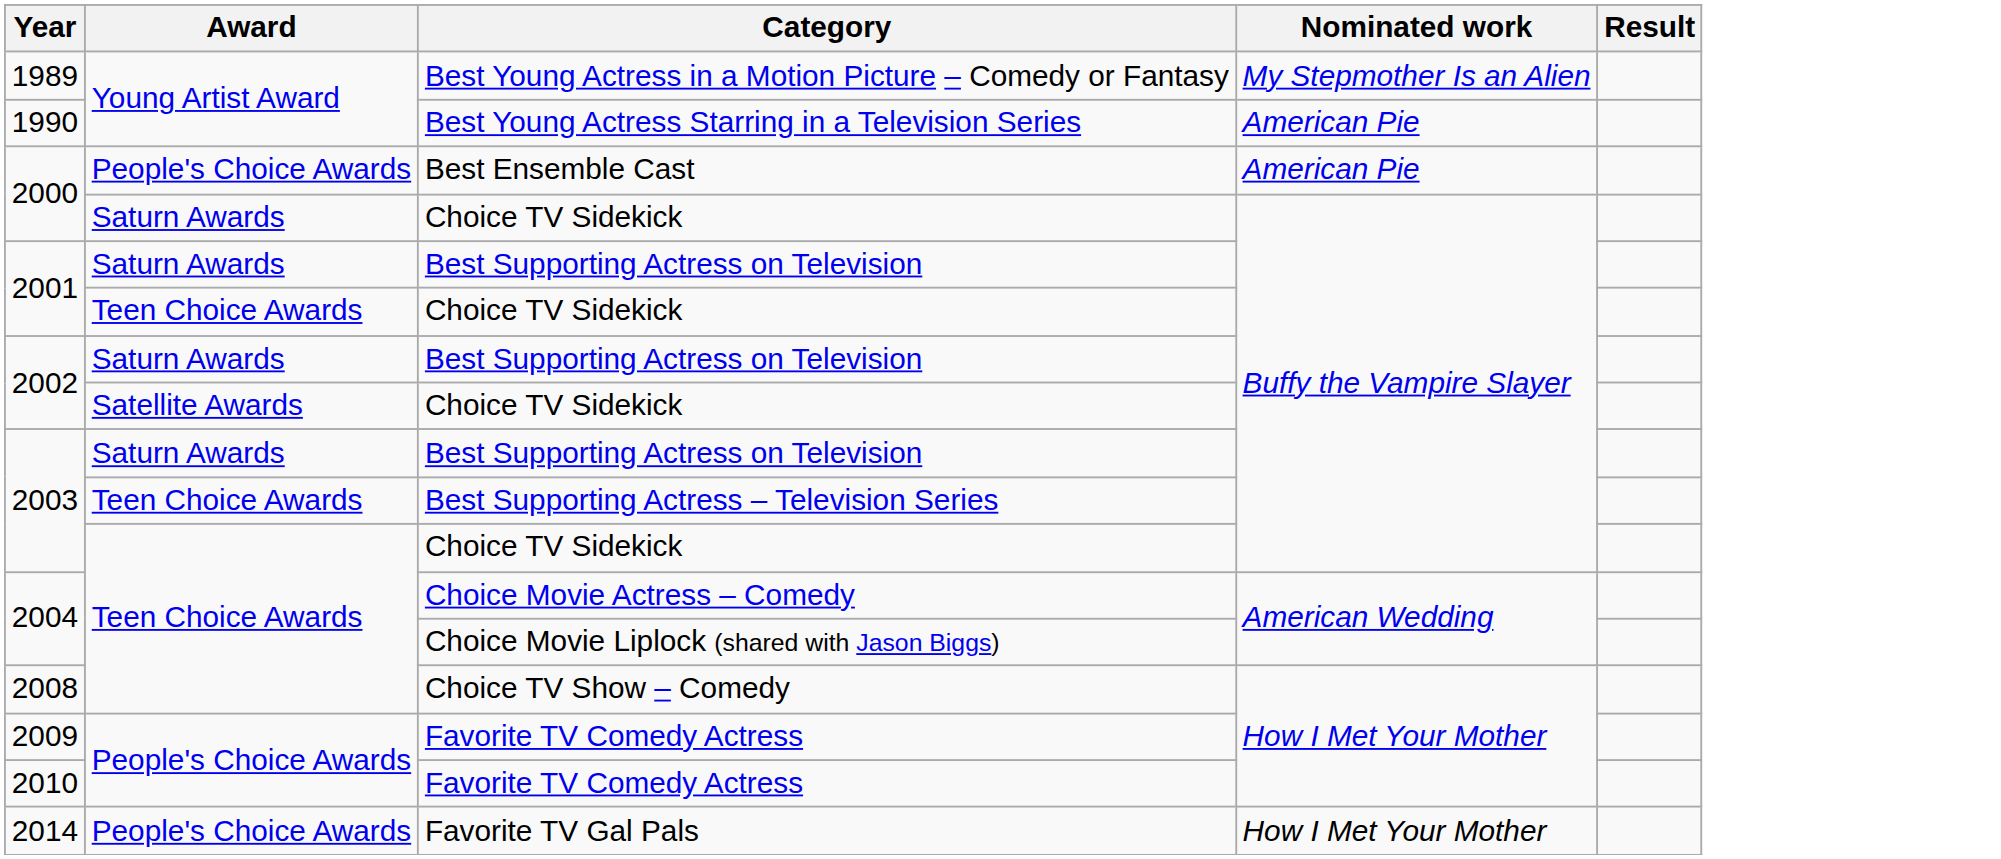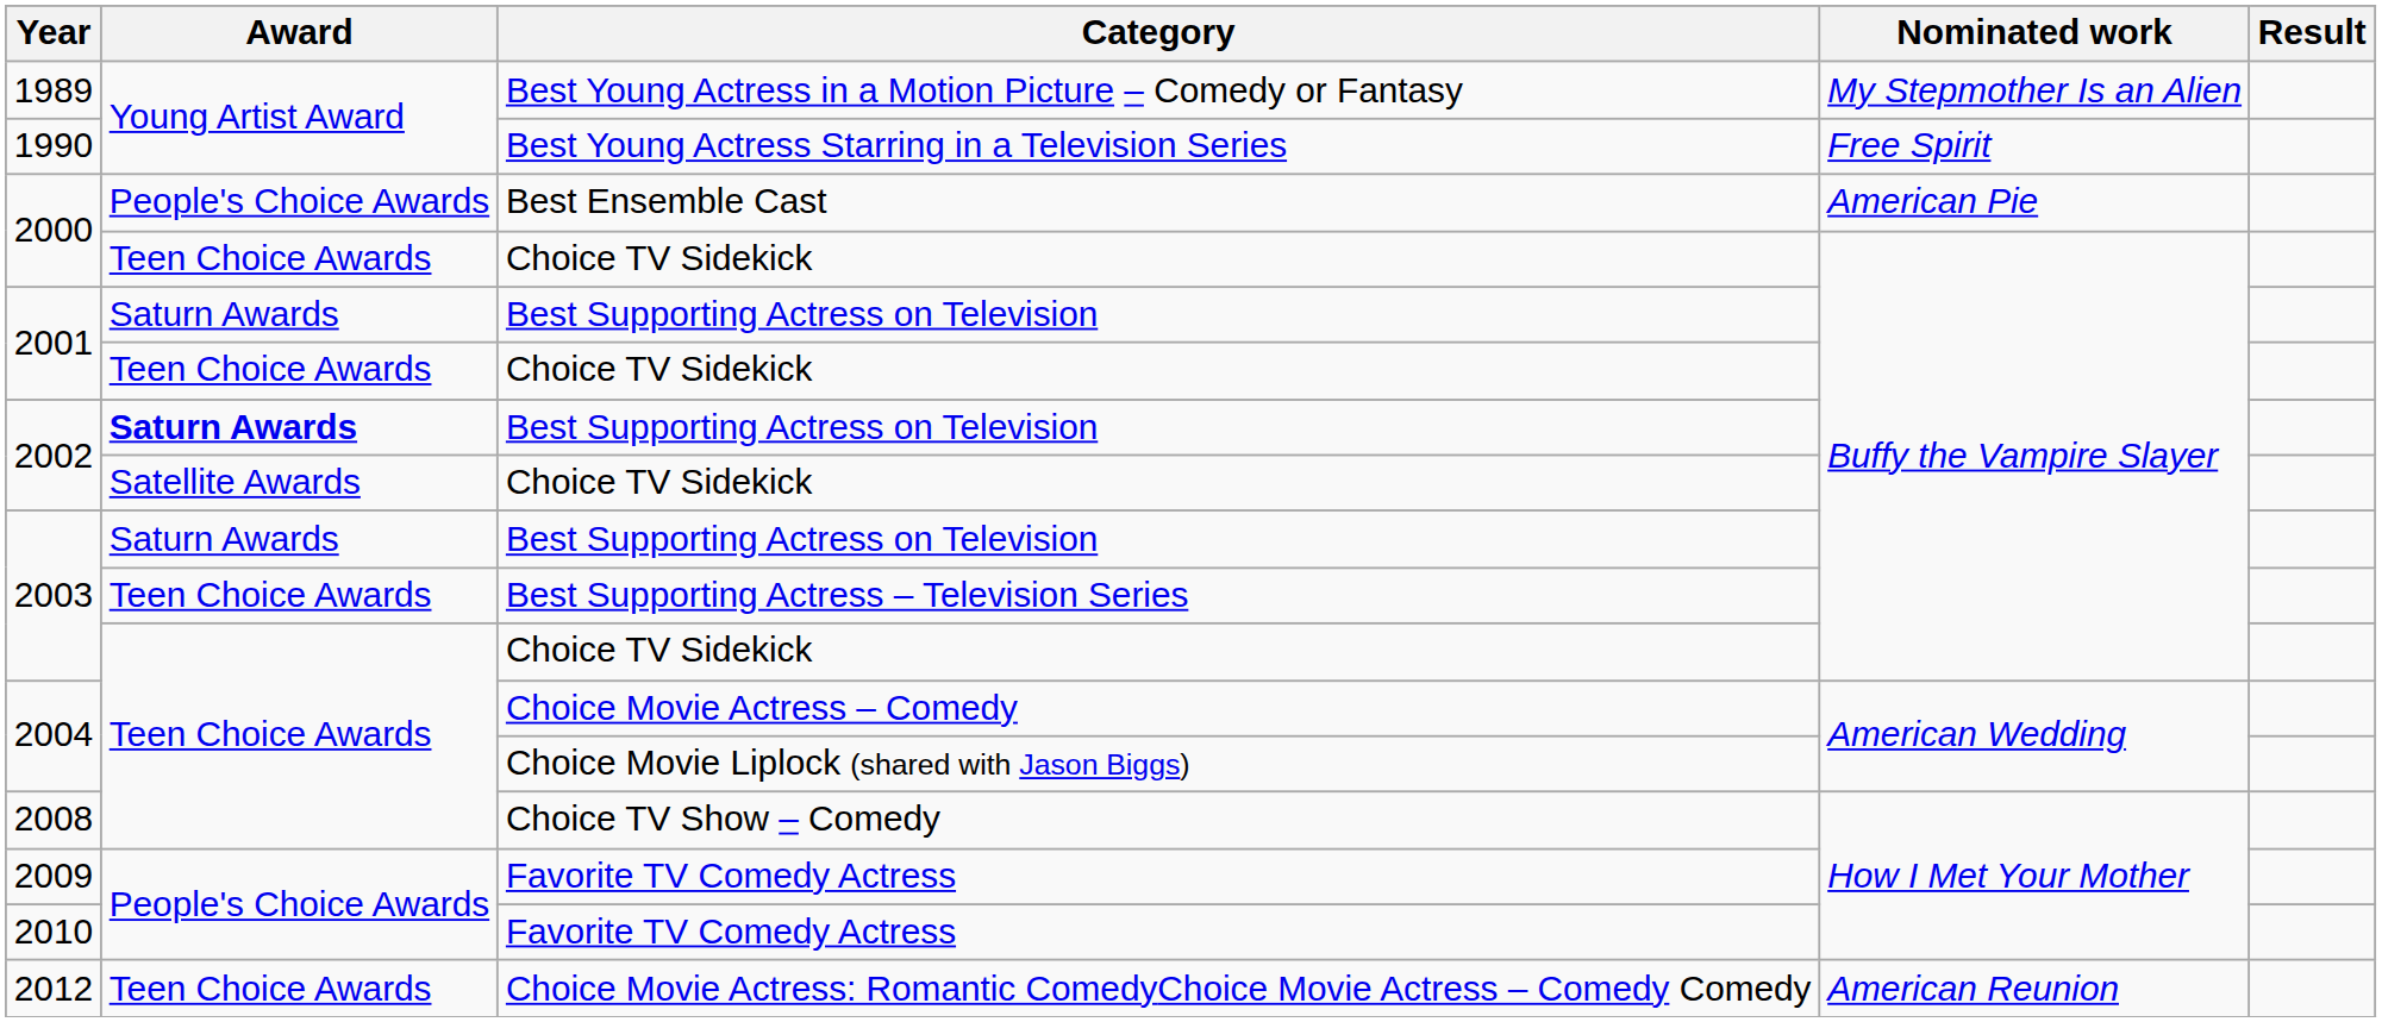 <table class="wikitable">
 <tr>
 <th>Year</th>
 <th>Award</th>
 <th>Category</th>
 <th>Nominated work</th>
 <th>Result</th>
 </tr>
 <tr>
 <td>1989</td>
 <td rowspan="2"><a href='#'>Young Artist Award</a></td>
 <td><a href='#'>Best Young Actress in a Motion Picture</a> <a href='#'>–</a> Comedy or Fantasy</td>
 <td><em><a href='#'>My Stepmother Is an Alien</a></em></td>
 <td></td>
 </tr>
 <tr>
 <td>1990</td>
 <td><a href='#'>Best Young Actress Starring in a Television Series</a></td>
-<td><em><a href='#'>American Pie</a></em></td>
+<td><em><a href='#'>Free Spirit</a></em></td>
 <td></td>
 </tr>
 <tr>
 <td rowspan="2">2000</td>
 <td><a href='#'>People's Choice Awards</a></td>
 <td>Best Ensemble Cast</td>
 <td><em><a href='#'>American Pie</a></em></td>
 <td></td>
 </tr>
 <tr>
-<td><a href='#'>Saturn Awards</a></td>
+<td><a href='#'>Teen Choice Awards</a></td>
 <td>Choice TV Sidekick</td>
 <td rowspan="8"><em><a href='#'>Buffy the Vampire Slayer</a></em></td>
 <td></td>
 </tr>
 <tr>
 <td rowspan="2">2001</td>
 <td><a href='#'>Saturn Awards</a></td>
 <td><a href='#'>Best Supporting Actress on Television</a></td>
 <td></td>
 </tr>
 <tr>
 <td><a href='#'>Teen Choice Awards</a></td>
 <td>Choice TV Sidekick</td>
 <td></td>
 </tr>
 <tr>
 <td rowspan="2">2002</td>
-<td><a href='#'>Saturn Awards</a></td>
+<td><strong><a href='#'>Saturn Awards</a></strong></td>
 <td><a href='#'>Best Supporting Actress on Television</a></td>
 <td></td>
 </tr>
 <tr>
 <td><a href='#'>Satellite Awards</a></td>
 <td>Choice TV Sidekick</td>
 <td></td>
 </tr>
 <tr>
 <td rowspan="3">2003</td>
 <td><a href='#'>Saturn Awards</a></td>
 <td><a href='#'>Best Supporting Actress on Television</a></td>
 <td></td>
 </tr>
 <tr>
 <td><a href='#'>Teen Choice Awards</a></td>
 <td><a href='#'>Best Supporting Actress – Television Series</a></td>
 <td></td>
 </tr>
 <tr>
 <td rowspan="4"><a href='#'>Teen Choice Awards</a></td>
 <td>Choice TV Sidekick</td>
 <td></td>
 </tr>
 <tr>
 <td rowspan="2">2004</td>
 <td><a href='#'>Choice Movie Actress – Comedy</a></td>
 <td rowspan="2"><em><a href='#'>American Wedding</a></em></td>
 <td></td>
 </tr>
 <tr>
 <td>Choice Movie Liplock <small>(shared with <a href='#'>Jason Biggs</a>)</small></td>
 <td></td>
 </tr>
 <tr>
 <td>2008</td>
 <td>Choice TV Show <a href='#'>–</a> Comedy</td>
 <td rowspan="3"><em><a href='#'>How I Met Your Mother</a></em></td>
 <td></td>
 </tr>
 <tr>
 <td>2009</td>
 <td rowspan="2"><a href='#'>People's Choice Awards</a></td>
 <td><a href='#'>Favorite TV Comedy Actress</a></td>
 <td></td>
 </tr>
 <tr>
 <td>2010</td>
 <td><a href='#'>Favorite TV Comedy Actress</a></td>
 <td></td>
 </tr>
 <tr>
-<td>2014</td>
-<td><a href='#'>People's Choice Awards</a></td>
-<td>Favorite TV Gal Pals </td>
-<td><em>How I Met Your Mother</em></td>
+<td>2012</td>
+<td><a href='#'>Teen Choice Awards</a></td>
+<td><a href='#'>Choice Movie Actress: Romantic Comedy</a><a href='#'>Choice Movie Actress – Comedy</a> Comedy</td>
+<td><em><a href='#'>American Reunion</a></em></td>
 <td></td>
 </tr>
 <tr>
 </tr>
 </table>
